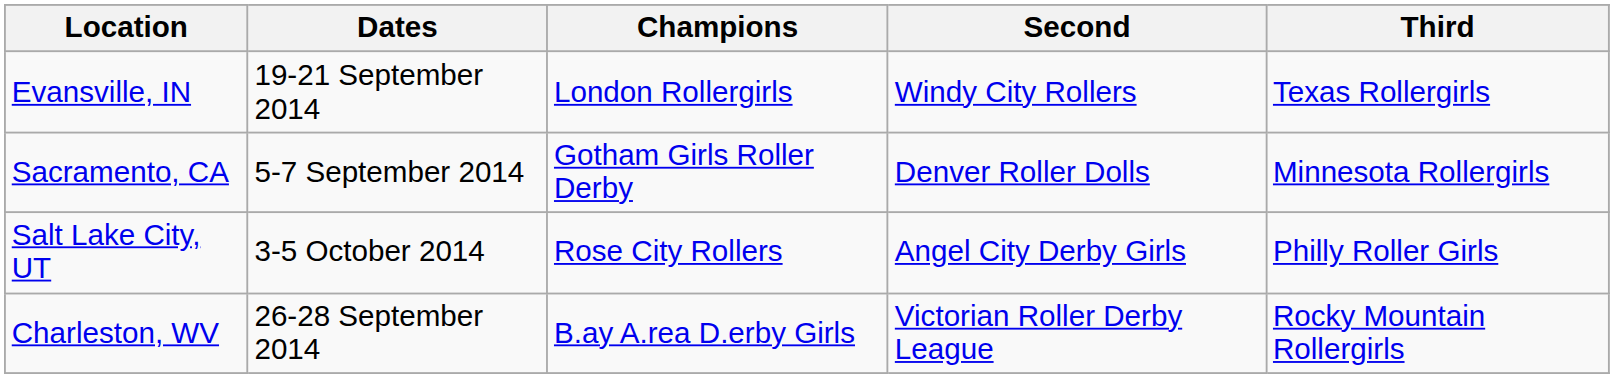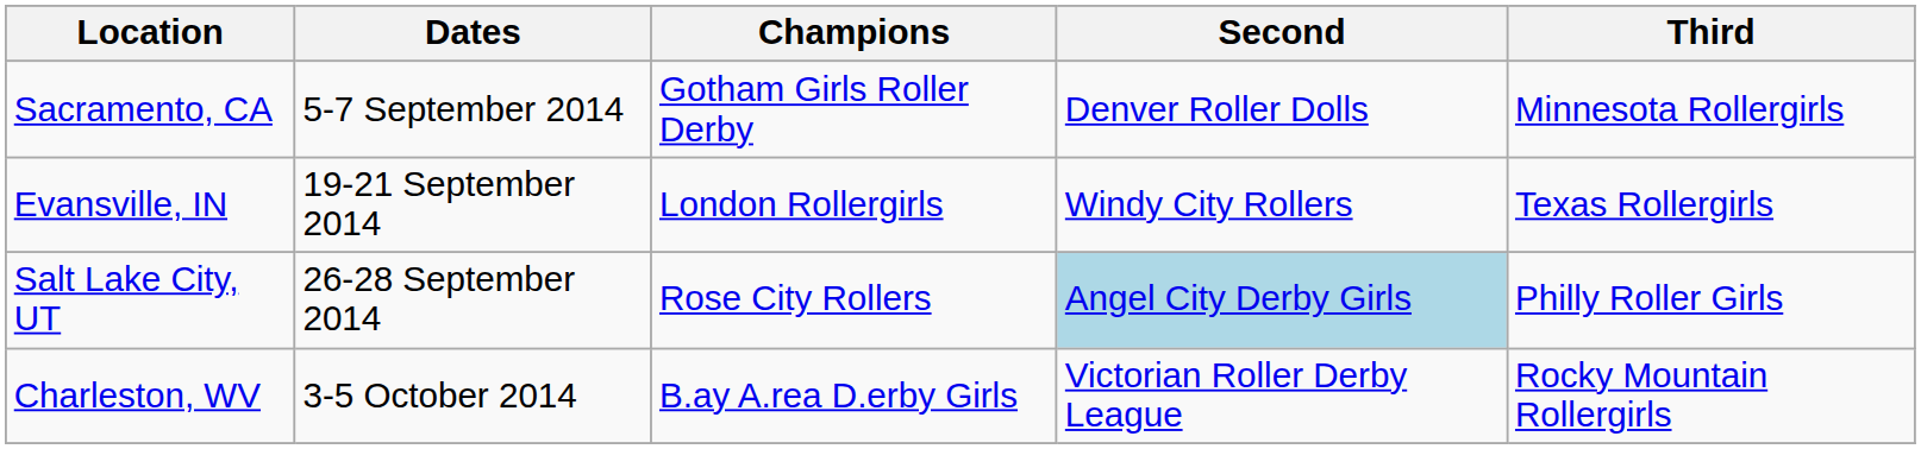 <table class="wikitable sortable">
 <tr>
 <th>Location</th>
 <th>Dates</th>
 <th>Champions</th>
 <th>Second</th>
 <th>Third</th>
 </tr>
 <tr>
+<td><a href='#'>Sacramento, CA</a></td>
+<td>5-7 September 2014</td>
+<td><a href='#'>Gotham Girls Roller Derby</a></td>
+<td><a href='#'>Denver Roller Dolls</a></td>
+<td><a href='#'>Minnesota Rollergirls</a></td>
+</tr>
+<tr>
 <td><a href='#'>Evansville, IN</a></td>
 <td>19-21 September 2014</td>
 <td><a href='#'>London Rollergirls</a></td>
 <td><a href='#'>Windy City Rollers</a></td>
 <td><a href='#'>Texas Rollergirls</a></td>
 </tr>
 <tr>
-<td><a href='#'>Sacramento, CA</a></td>
-<td>5-7 September 2014</td>
-<td><a href='#'>Gotham Girls Roller Derby</a></td>
-<td><a href='#'>Denver Roller Dolls</a></td>
-<td><a href='#'>Minnesota Rollergirls</a></td>
-</tr>
-<tr>
 <td><a href='#'>Salt Lake City, UT</a></td>
-<td>3-5 October 2014</td>
+<td>26-28 September 2014</td>
 <td><a href='#'>Rose City Rollers</a></td>
-<td><a href='#'>Angel City Derby Girls</a></td>
+<td style="background: lightblue;"><a href='#'>Angel City Derby Girls</a></td>
 <td><a href='#'>Philly Roller Girls</a></td>
 </tr>
 <tr>
 <td><a href='#'>Charleston, WV</a></td>
-<td>26-28 September 2014</td>
+<td>3-5 October 2014</td>
 <td><a href='#'>B.ay A.rea D.erby Girls</a></td>
 <td><a href='#'>Victorian Roller Derby League</a></td>
 <td><a href='#'>Rocky Mountain Rollergirls</a></td>
 </tr>
 </table>
